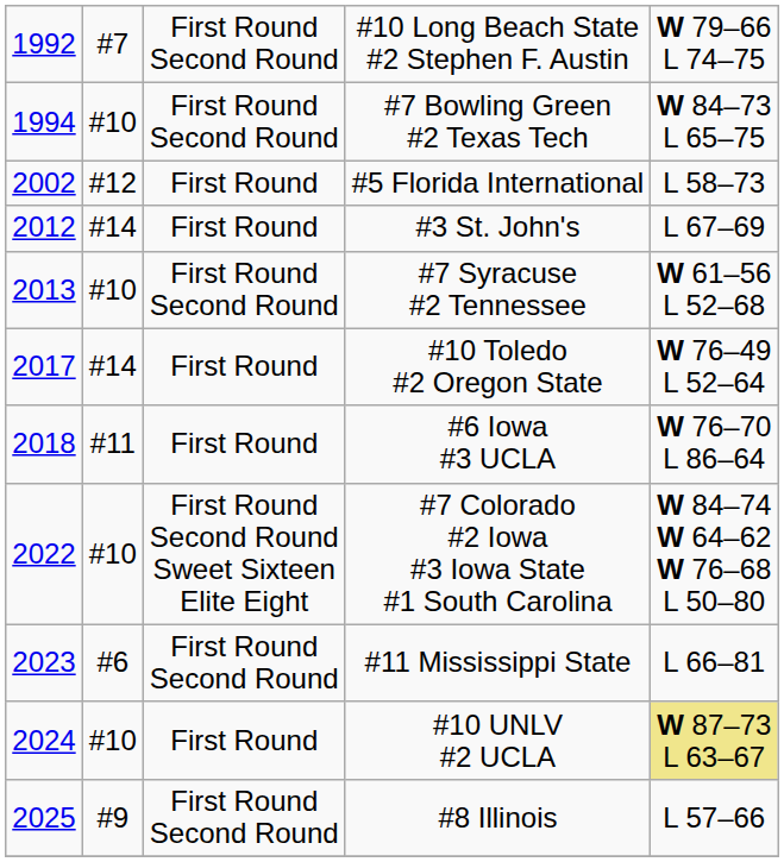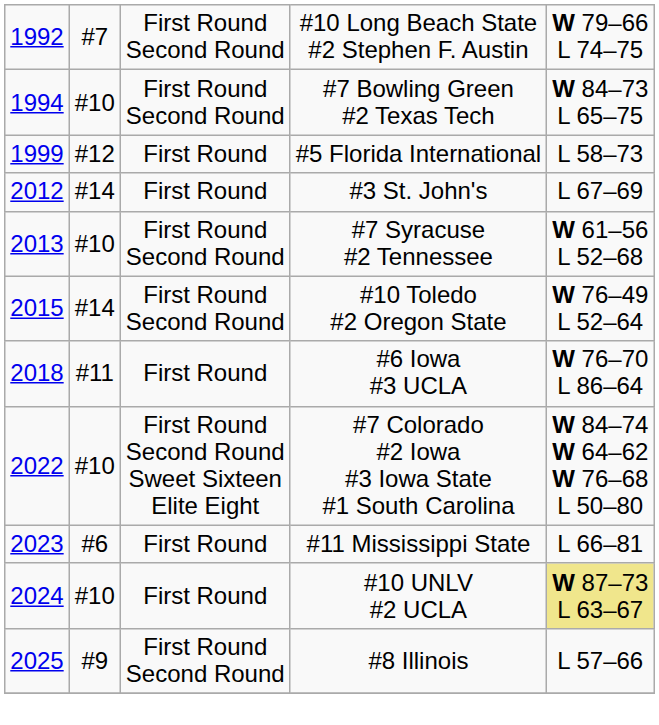 <table class="wikitable">
 <tr align="center">
 <td><a href='#'>1992</a></td>
 <td>#7</td>
 <td>First Round<br>Second Round</td>
 <td>#10 Long Beach State<br>#2 Stephen F. Austin</td>
 <td><strong>W</strong> 79–66<br>L 74–75</td>
 </tr>
 <tr align="center">
 <td><a href='#'>1994</a></td>
 <td>#10</td>
 <td>First Round<br>Second Round</td>
 <td>#7 Bowling Green<br>#2 Texas Tech</td>
 <td><strong>W</strong> 84–73<br>L 65–75</td>
 </tr>
 <tr align="center">
-<td><a href='#'>2002</a></td>
+<td><a href='#'>1999</a></td>
 <td>#12</td>
 <td>First Round</td>
 <td>#5 Florida International</td>
 <td>L 58–73</td>
 </tr>
 <tr align="center">
 <td><a href='#'>2012</a></td>
 <td>#14</td>
 <td>First Round</td>
 <td>#3 St. John's</td>
 <td>L 67–69</td>
 </tr>
 <tr align="center">
 <td><a href='#'>2013</a></td>
 <td>#10</td>
 <td>First Round<br>Second Round</td>
 <td>#7 Syracuse<br>#2 Tennessee</td>
 <td><strong>W</strong> 61–56<br>L 52–68</td>
 </tr>
 <tr align="center">
-<td><a href='#'>2017</a></td>
+<td><a href='#'>2015</a></td>
 <td>#14</td>
-<td>First Round</td>
+<td>First Round<br>Second Round</td>
 <td>#10 Toledo<br>#2 Oregon State</td>
 <td><strong>W</strong> 76–49<br>L 52–64</td>
 </tr>
 <tr align="center">
 <td><a href='#'>2018</a></td>
 <td>#11</td>
 <td>First Round</td>
 <td>#6 Iowa<br>#3 UCLA</td>
 <td><strong>W</strong> 76–70<br>L 86–64</td>
 </tr>
 <tr align="center">
 <td><a href='#'>2022</a></td>
 <td>#10</td>
 <td>First Round<br>Second Round<br>Sweet Sixteen<br>Elite Eight</td>
 <td>#7 Colorado<br>#2 Iowa<br>#3 Iowa State<br>#1 South Carolina</td>
 <td><strong>W</strong> 84–74<br><strong>W</strong> 64–62<br><strong>W</strong> 76–68<br>L 50–80</td>
 </tr>
 <tr align="center">
 <td><a href='#'>2023</a></td>
 <td>#6</td>
-<td>First Round<br>Second Round</td>
+<td>First Round</td>
 <td>#11 Mississippi State</td>
 <td>L 66–81</td>
 </tr>
 <tr align="center">
 <td><a href='#'>2024</a></td>
 <td>#10</td>
 <td>First Round</td>
 <td>#10 UNLV<br>#2 UCLA</td>
 <td style="background: khaki;"><strong>W</strong> 87–73<br>L 63–67</td>
 </tr>
 <tr align="center">
 <td><a href='#'>2025</a></td>
 <td>#9</td>
 <td>First Round<br>Second Round</td>
 <td>#8 Illinois</td>
 <td>L 57–66</td>
 </tr>
 <tr>
 </tr>
 </table>
